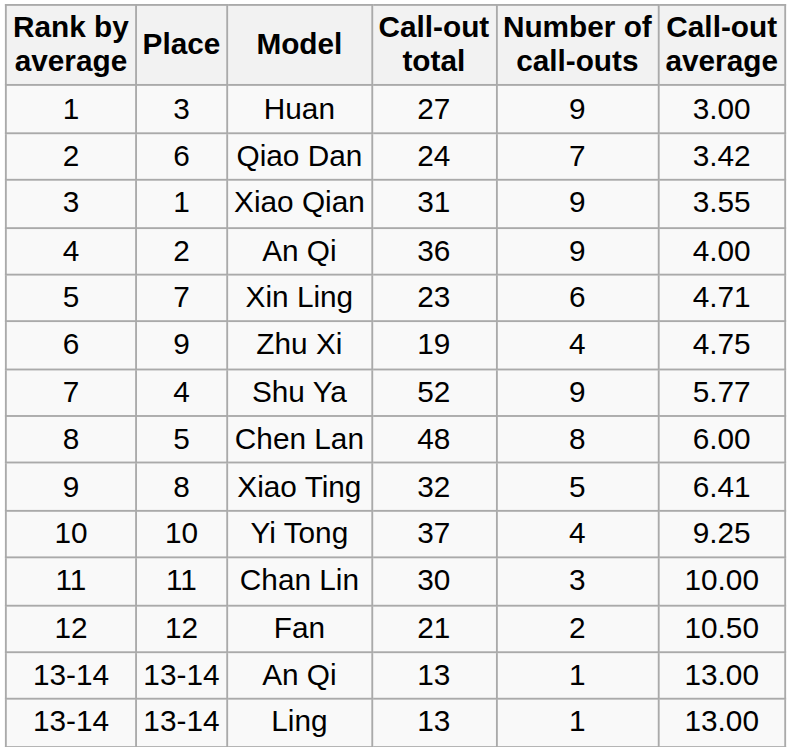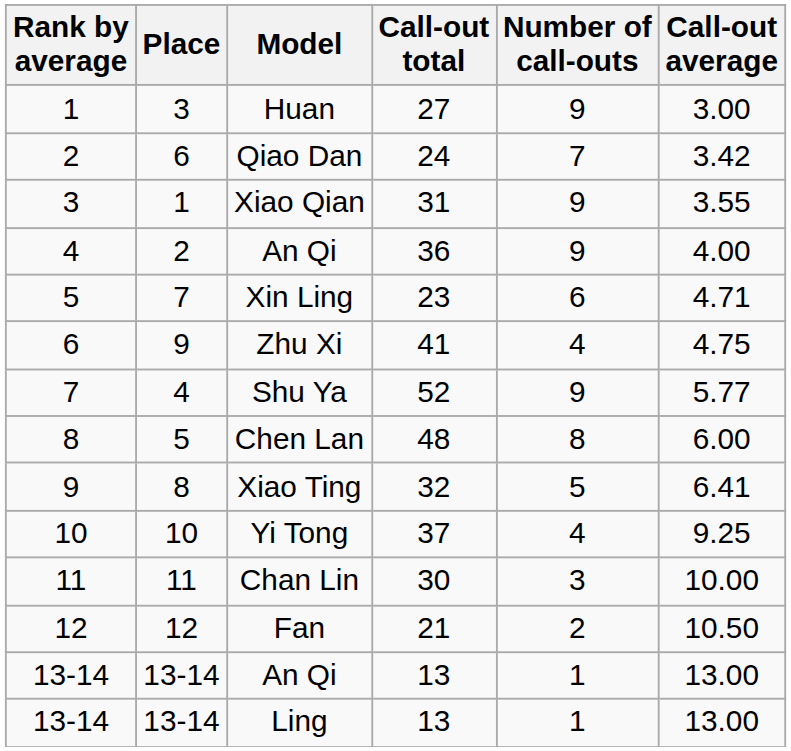 <table class="wikitable sortable" style="margin:auto; text-align:center; white-space:nowrap">
 <tr>
 <th>Rank by<br>average</th>
 <th>Place</th>
 <th>Model</th>
 <th>Call-out<br>total</th>
 <th>Number of<br>call-outs</th>
 <th>Call-out<br>average</th>
 </tr>
 <tr>
 <td>1</td>
 <td>3</td>
 <td>Huan</td>
 <td>27</td>
 <td>9</td>
 <td>3.00</td>
 </tr>
 <tr>
 <td>2</td>
 <td>6</td>
 <td>Qiao Dan</td>
 <td>24</td>
 <td>7</td>
 <td>3.42</td>
 </tr>
 <tr>
 <td>3</td>
 <td>1</td>
 <td>Xiao Qian</td>
 <td>31</td>
 <td>9</td>
 <td>3.55</td>
 </tr>
 <tr>
 <td>4</td>
 <td>2</td>
 <td>An Qi</td>
 <td>36</td>
 <td>9</td>
 <td>4.00</td>
 </tr>
 <tr>
 <td>5</td>
 <td>7</td>
 <td>Xin Ling</td>
 <td>23</td>
 <td>6</td>
 <td>4.71</td>
 </tr>
 <tr>
 <td>6</td>
 <td>9</td>
 <td>Zhu Xi</td>
-<td>19</td>
+<td>41</td>
 <td>4</td>
 <td>4.75</td>
 </tr>
 <tr>
 <td>7</td>
 <td>4</td>
 <td>Shu Ya</td>
 <td>52</td>
 <td>9</td>
 <td>5.77</td>
 </tr>
 <tr>
 <td>8</td>
 <td>5</td>
 <td>Chen Lan</td>
 <td>48</td>
 <td>8</td>
 <td>6.00</td>
 </tr>
 <tr>
 <td>9</td>
 <td>8</td>
 <td>Xiao Ting</td>
 <td>32</td>
 <td>5</td>
 <td>6.41</td>
 </tr>
 <tr>
 <td>10</td>
 <td>10</td>
 <td>Yi Tong</td>
 <td>37</td>
 <td>4</td>
 <td>9.25</td>
 </tr>
 <tr>
 <td>11</td>
 <td>11</td>
 <td>Chan Lin</td>
 <td>30</td>
 <td>3</td>
 <td>10.00</td>
 </tr>
 <tr>
 <td>12</td>
 <td>12</td>
 <td>Fan</td>
 <td>21</td>
 <td>2</td>
 <td>10.50</td>
 </tr>
 <tr>
 <td>13-14</td>
 <td>13-14</td>
 <td>An Qi</td>
 <td>13</td>
 <td>1</td>
 <td>13.00</td>
 </tr>
 <tr>
 <td>13-14</td>
 <td>13-14</td>
 <td>Ling</td>
 <td>13</td>
 <td>1</td>
 <td>13.00</td>
 </tr>
 </table>
